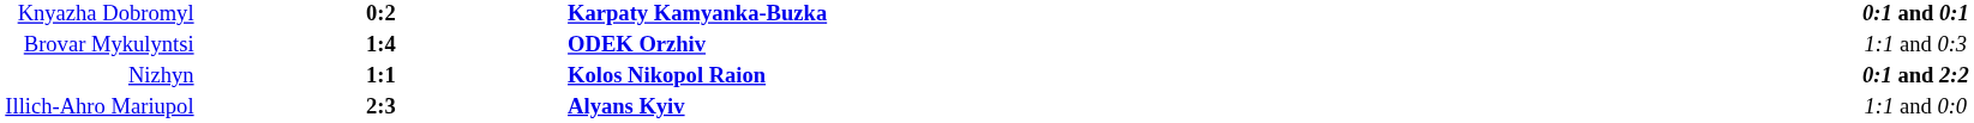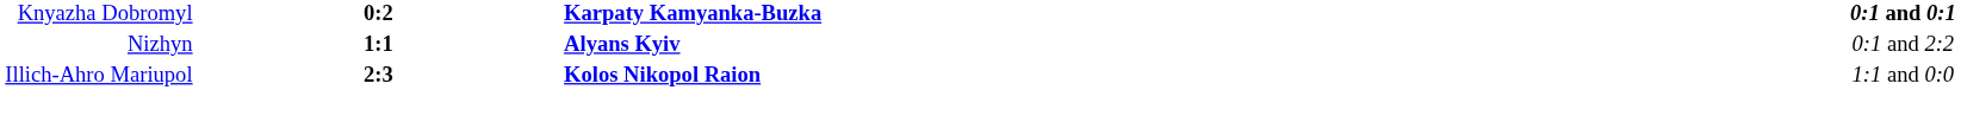 <table width=100% cellspacing=1>
 <tr>
 <th width=20%></th>
 <th width=12%></th>
 <th width=20%></th>
 <th></th>
 </tr>
 <tr style=font-size:90%>
 <td align=right><a href='#'>Knyazha Dobromyl</a></td>
 <td align=center><strong>0:2</strong></td>
 <td><strong><a href='#'>Karpaty Kamyanka-Buzka</a></strong></td>
 <td align=center><strong><em>0:1</em> and <em>0:1</em></strong></td>
 </tr>
 <tr style=font-size:90%>
-<td align=right><a href='#'>Brovar Mykulyntsi</a></td>
-<td align=center><strong>1:4</strong></td>
-<td><strong><a href='#'>ODEK Orzhiv</a></strong></td>
-<td align=center><em>1:1</em> and <em>0:3</em></td>
-</tr>
-<tr style=font-size:90%>
 <td align=right><a href='#'>Nizhyn</a></td>
 <td align=center><strong>1:1</strong></td>
-<td><strong><a href='#'>Kolos Nikopol Raion</a></strong></td>
-<td align=center><strong><em>0:1</em> and <em>2:2</em></strong></td>
+<td><strong><a href='#'>Alyans Kyiv</a></strong></td>
+<td align=center><em>0:1</em> and <em>2:2</em></td>
 </tr>
 <tr style=font-size:90%>
 <td align=right><a href='#'>Illich-Ahro Mariupol</a></td>
 <td align=center><strong>2:3</strong></td>
-<td><strong><a href='#'>Alyans Kyiv</a></strong></td>
+<td><strong><a href='#'>Kolos Nikopol Raion</a></strong></td>
 <td align=center><em>1:1</em> and <em>0:0</em></td>
 </tr>
 </table>
